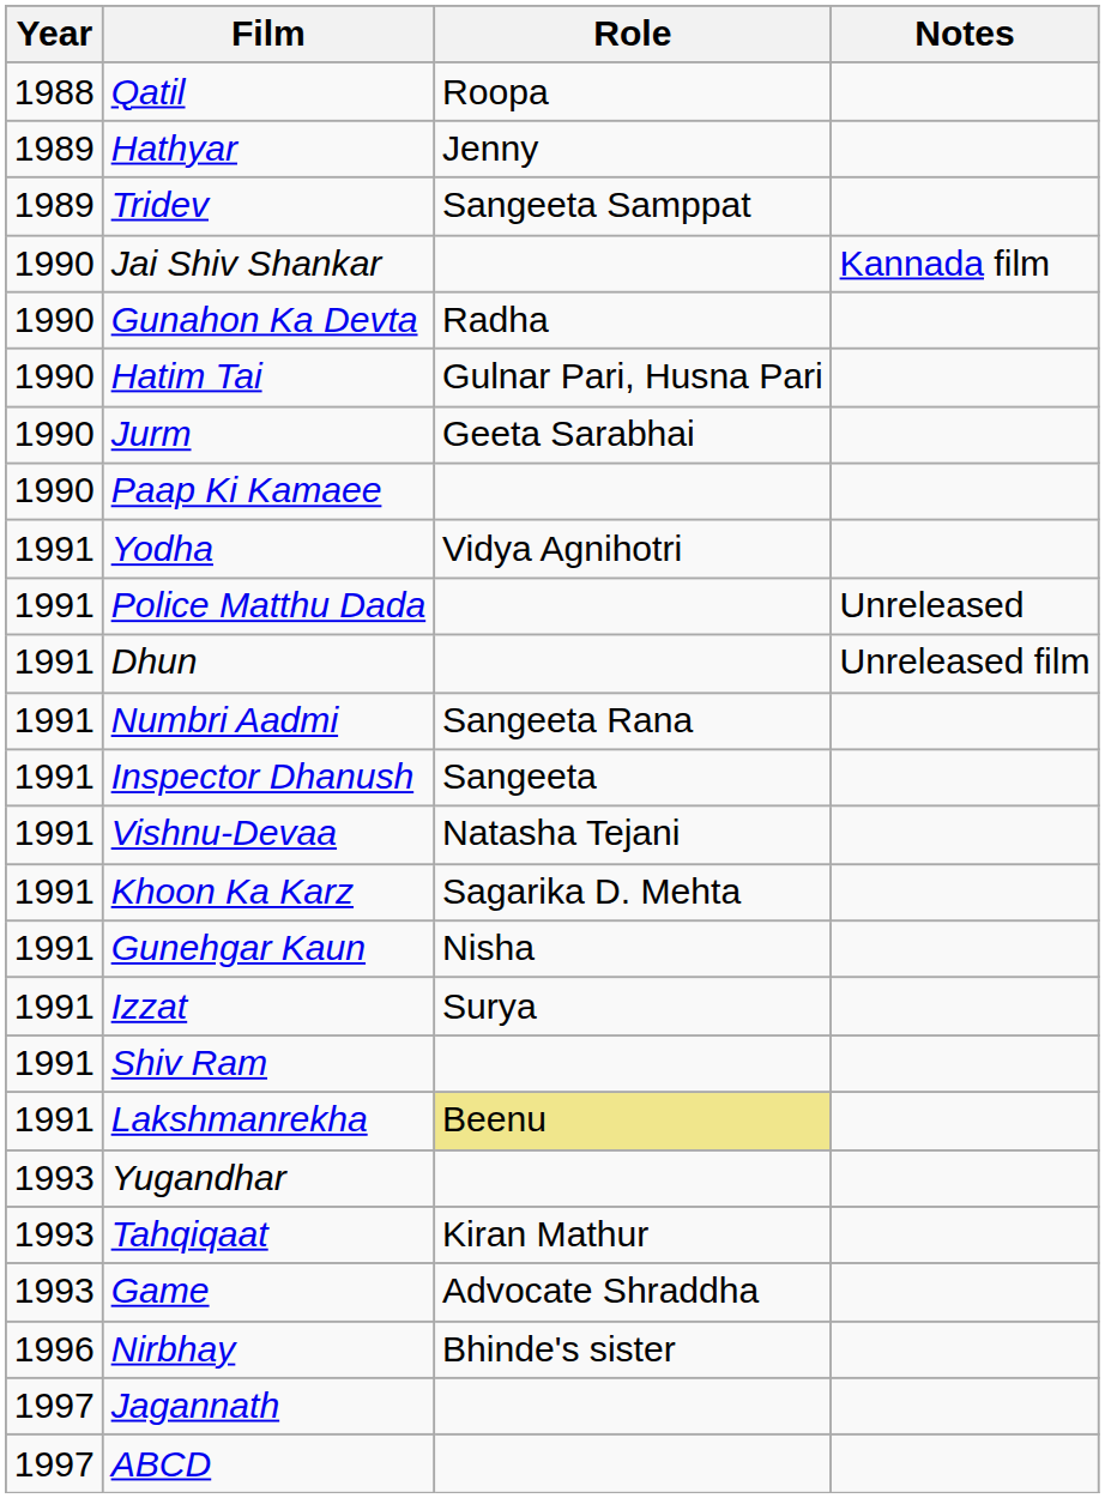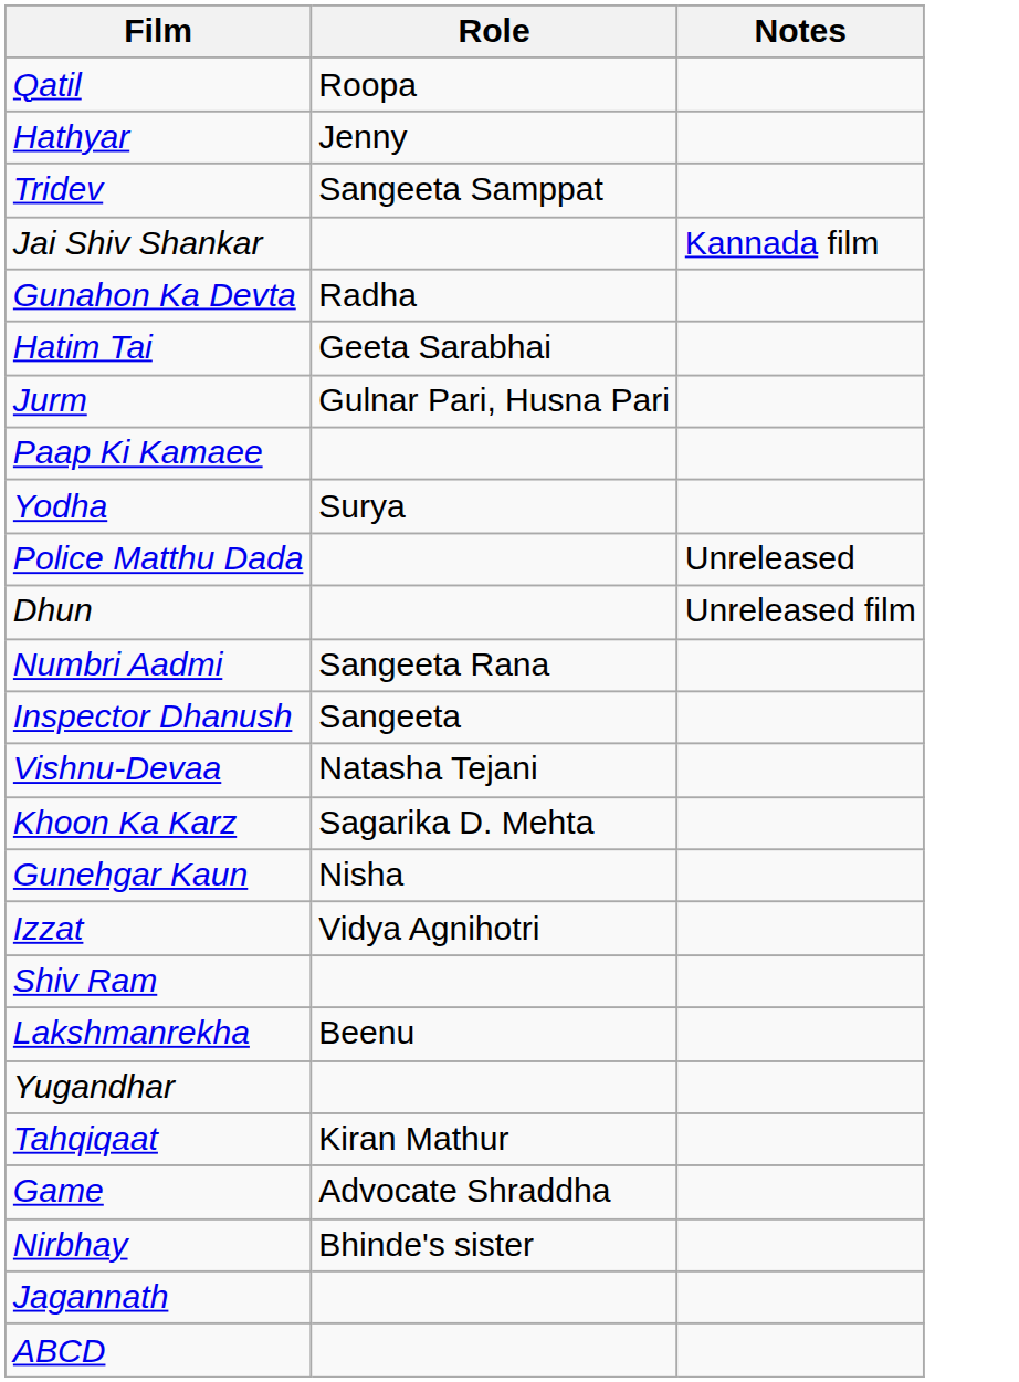 <table class="wikitable sortable">
 <tr>
-<th>Year</th>
 <th>Film</th>
 <th>Role</th>
 <th class="unsortable">Notes</th>
 </tr>
 <tr>
-<td>1988</td>
 <td><em><a href='#'>Qatil</a></em></td>
 <td>Roopa</td>
 <td></td>
 </tr>
 <tr>
-<td>1989</td>
 <td><em><a href='#'>Hathyar</a></em></td>
 <td>Jenny</td>
 <td></td>
 </tr>
 <tr>
-<td>1989</td>
 <td><em><a href='#'>Tridev</a></em></td>
 <td>Sangeeta Samppat</td>
 <td></td>
 </tr>
 <tr>
-<td>1990</td>
 <td><em>Jai Shiv Shankar</em></td>
 <td></td>
 <td><a href='#'>Kannada</a> film</td>
 </tr>
 <tr>
-<td>1990</td>
 <td><em><a href='#'>Gunahon Ka Devta</a></em></td>
 <td>Radha</td>
 <td></td>
 </tr>
 <tr>
-<td>1990</td>
 <td><em><a href='#'>Hatim Tai</a></em></td>
+<td>Geeta Sarabhai</td>
+<td></td>
+</tr>
+<tr>
+<td><em><a href='#'>Jurm</a></em></td>
 <td>Gulnar Pari, Husna Pari</td>
 <td></td>
 </tr>
 <tr>
-<td>1990</td>
-<td><em><a href='#'>Jurm</a></em></td>
-<td>Geeta Sarabhai</td>
-<td></td>
-</tr>
-<tr>
-<td>1990</td>
 <td><em><a href='#'>Paap Ki Kamaee</a></em></td>
 <td></td>
 <td></td>
 </tr>
 <tr>
-<td>1991</td>
 <td><em><a href='#'>Yodha</a></em></td>
-<td>Vidya Agnihotri</td>
+<td>Surya</td>
 <td></td>
 </tr>
 <tr>
-<td>1991</td>
 <td><em><a href='#'>Police Matthu Dada</a></em></td>
 <td></td>
 <td>Unreleased</td>
 </tr>
 <tr>
-<td>1991</td>
 <td><em>Dhun</em></td>
 <td></td>
 <td>Unreleased film</td>
 </tr>
 <tr>
-<td>1991</td>
 <td><em><a href='#'>Numbri Aadmi</a></em></td>
 <td>Sangeeta Rana</td>
 <td></td>
 </tr>
 <tr>
-<td>1991</td>
 <td><em><a href='#'>Inspector Dhanush</a></em></td>
 <td>Sangeeta</td>
 <td></td>
 </tr>
 <tr>
-<td>1991</td>
 <td><em><a href='#'>Vishnu-Devaa</a></em></td>
 <td>Natasha Tejani</td>
 <td></td>
 </tr>
 <tr>
-<td>1991</td>
 <td><em><a href='#'>Khoon Ka Karz</a></em></td>
 <td>Sagarika D. Mehta</td>
 <td></td>
 </tr>
 <tr>
-<td>1991</td>
 <td><em><a href='#'>Gunehgar Kaun</a></em></td>
 <td>Nisha</td>
 <td></td>
 </tr>
 <tr>
-<td>1991</td>
 <td><em><a href='#'>Izzat</a></em></td>
-<td>Surya</td>
+<td>Vidya Agnihotri</td>
 <td></td>
 </tr>
 <tr>
-<td>1991</td>
 <td><em><a href='#'>Shiv Ram</a></em></td>
 <td></td>
 <td></td>
 </tr>
 <tr>
-<td>1991</td>
 <td><em><a href='#'>Lakshmanrekha</a></em></td>
-<td style="background: khaki;">Beenu</td>
+<td>Beenu</td>
 <td></td>
 </tr>
 <tr>
-<td>1993</td>
 <td><em>Yugandhar</em></td>
 <td></td>
 <td></td>
 </tr>
 <tr>
-<td>1993</td>
 <td><em><a href='#'>Tahqiqaat</a></em></td>
 <td>Kiran Mathur</td>
 <td></td>
 </tr>
 <tr>
-<td>1993</td>
 <td><em><a href='#'>Game</a></em></td>
 <td>Advocate Shraddha</td>
 <td></td>
 </tr>
 <tr>
-<td>1996</td>
 <td><em><a href='#'>Nirbhay</a></em></td>
 <td>Bhinde's sister</td>
 <td></td>
 </tr>
 <tr>
-<td>1997</td>
 <td><em><a href='#'>Jagannath</a></em></td>
 <td></td>
 <td></td>
 </tr>
 <tr>
-<td>1997</td>
 <td><em><a href='#'>ABCD</a></em></td>
 <td></td>
 <td></td>
 </tr>
 </table>
